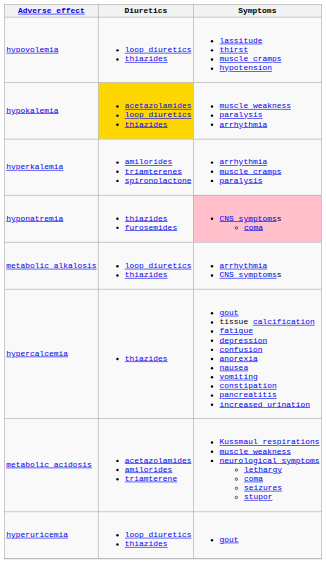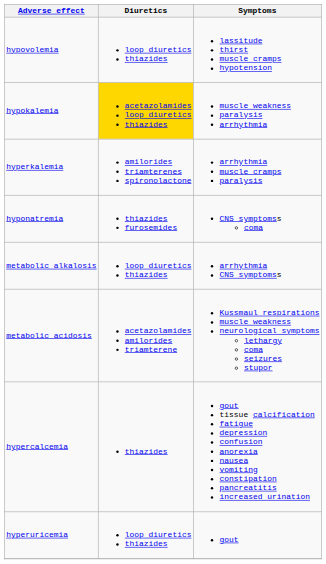 <table class="wikitable sortable">
 <tr>
 <th><a href='#'>Adverse effect</a></th>
 <th>Diuretics</th>
 <th>Symptoms</th>
 </tr>
 <tr>
 <td><a href='#'>hypovolemia</a></td>
 <td><br><ul><li><a href='#'>loop diuretics</a></li><li><a href='#'>thiazides</a></li></ul></td>
 <td><br><ul><li><a href='#'>lassitude</a></li><li><a href='#'>thirst</a></li><li><a href='#'>muscle cramps</a></li><li><a href='#'>hypotension</a></li></ul></td>
 </tr>
 <tr>
 <td><a href='#'>hypokalemia</a></td>
 <td style="background: gold;"><br><ul><li><a href='#'>acetazolamides</a></li><li><a href='#'>loop diuretics</a></li><li><a href='#'>thiazides</a></li></ul></td>
 <td><br><ul><li><a href='#'>muscle weakness</a></li><li><a href='#'>paralysis</a></li><li><a href='#'>arrhythmia</a></li></ul></td>
 </tr>
 <tr>
 <td><a href='#'>hyperkalemia</a></td>
 <td><br><ul><li><a href='#'>amilorides</a></li><li><a href='#'>triamterenes</a></li><li><a href='#'>spironolactone</a></li></ul></td>
 <td><br><ul><li><a href='#'>arrhythmia</a></li><li><a href='#'>muscle cramps</a></li><li><a href='#'>paralysis</a></li></ul></td>
 </tr>
 <tr>
 <td><a href='#'>hyponatremia</a></td>
 <td><br><ul><li><a href='#'>thiazides</a></li><li><a href='#'>furosemides</a></li></ul></td>
-<td style="background: pink;"><br><ul><li><a href='#'>CNS symptoms</a>s<ul><li><a href='#'>coma</a></li></ul></li></ul></td>
+<td><br><ul><li><a href='#'>CNS symptoms</a>s<ul><li><a href='#'>coma</a></li></ul></li></ul></td>
 </tr>
 <tr>
 <td><a href='#'>metabolic alkalosis</a></td>
 <td><br><ul><li><a href='#'>loop diuretics</a></li><li><a href='#'>thiazides</a></li></ul></td>
 <td><br><ul><li><a href='#'>arrhythmia</a></li><li><a href='#'>CNS symptoms</a>s</li></ul></td>
 </tr>
 <tr>
+<td><a href='#'>metabolic acidosis</a></td>
+<td><br><ul><li><a href='#'>acetazolamides</a></li><li><a href='#'>amilorides</a></li><li><a href='#'>triamterene</a></li></ul></td>
+<td><br><ul><li><a href='#'>Kussmaul respirations</a></li><li><a href='#'>muscle weakness</a></li><li><a href='#'>neurological symptoms</a><ul><li><a href='#'>lethargy</a></li><li><a href='#'>coma</a></li><li><a href='#'>seizures</a></li><li><a href='#'>stupor</a></li></ul></li></ul></td>
+</tr>
+<tr>
 <td><a href='#'>hypercalcemia</a></td>
 <td><br><ul><li><a href='#'>thiazides</a></li></ul></td>
 <td><br><ul><li><a href='#'>gout</a></li><li>tissue <a href='#'>calcification</a></li><li><a href='#'>fatigue</a></li><li><a href='#'>depression</a></li><li><a href='#'>confusion</a></li><li><a href='#'>anorexia</a></li><li><a href='#'>nausea</a></li><li><a href='#'>vomiting</a></li><li><a href='#'>constipation</a></li><li><a href='#'>pancreatitis</a></li><li><a href='#'>increased urination</a></li></ul></td>
-</tr>
-<tr>
-<td><a href='#'>metabolic acidosis</a></td>
-<td><br><ul><li><a href='#'>acetazolamides</a></li><li><a href='#'>amilorides</a></li><li><a href='#'>triamterene</a></li></ul></td>
-<td><br><ul><li><a href='#'>Kussmaul respirations</a></li><li><a href='#'>muscle weakness</a></li><li><a href='#'>neurological symptoms</a><ul><li><a href='#'>lethargy</a></li><li><a href='#'>coma</a></li><li><a href='#'>seizures</a></li><li><a href='#'>stupor</a></li></ul></li></ul></td>
 </tr>
 <tr>
 <td><a href='#'>hyperuricemia</a></td>
 <td><br><ul><li><a href='#'>loop diuretics</a></li><li><a href='#'>thiazides</a></li></ul></td>
 <td><br><ul><li><a href='#'>gout</a></li></ul></td>
 </tr>
 <tr>
 </tr>
 </table>
